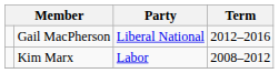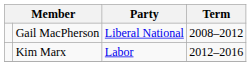 <table class="wikitable">
 <tr>
 <th colspan="2">Member</th>
 <th>Party</th>
 <th>Term</th>
 </tr>
 <tr>
 <td> </td>
 <td>Gail MacPherson</td>
 <td><a href='#'>Liberal National</a></td>
-<td>2012–2016</td>
+<td>2008–2012</td>
 </tr>
 <tr>
 <td> </td>
 <td>Kim Marx</td>
 <td><a href='#'>Labor</a></td>
-<td>2008–2012</td>
+<td>2012–2016</td>
 </tr>
 <tr>
 </tr>
 </table>
